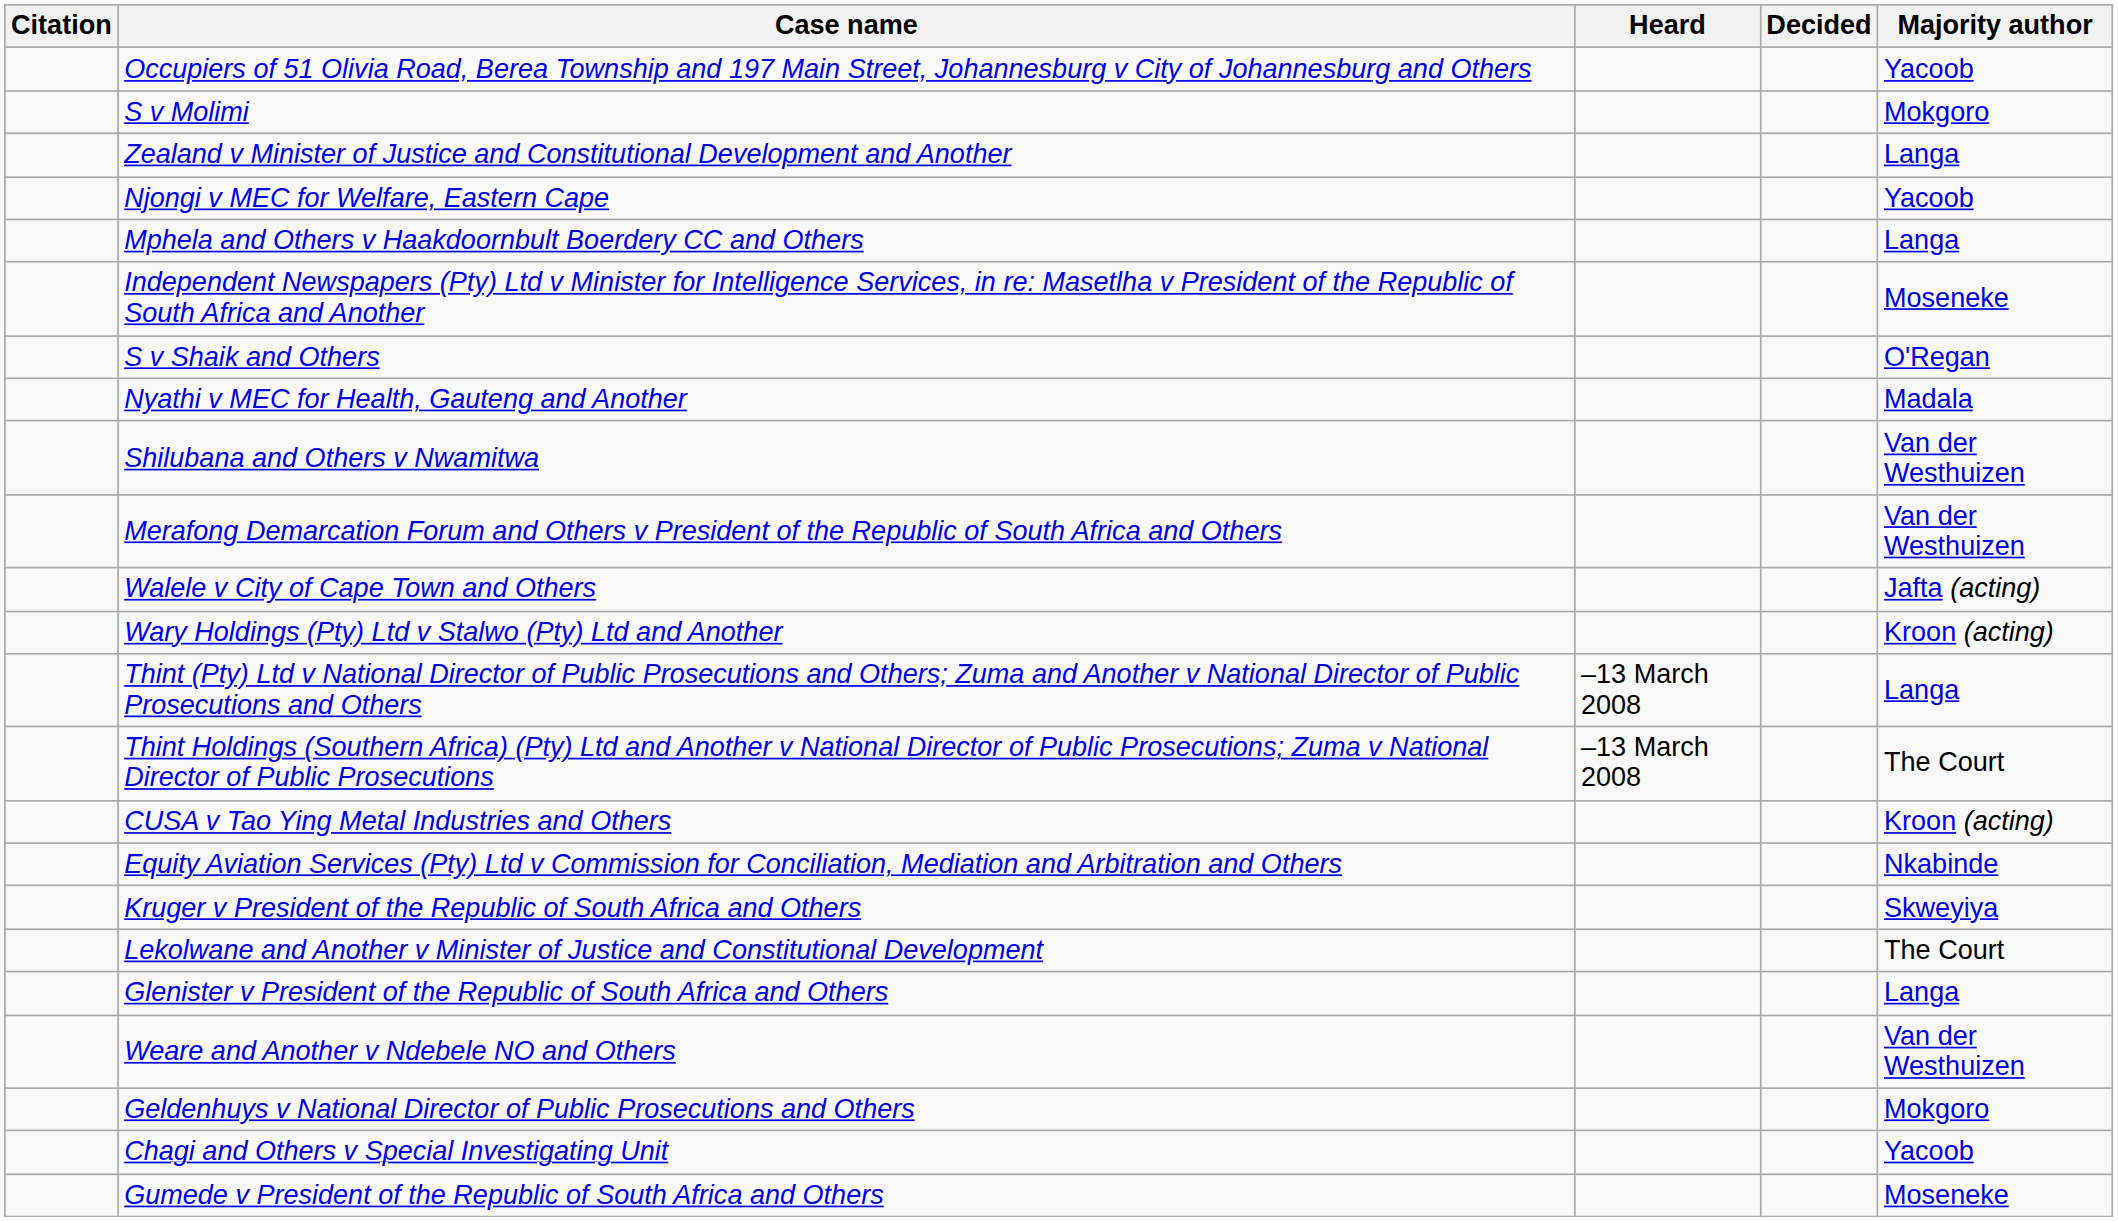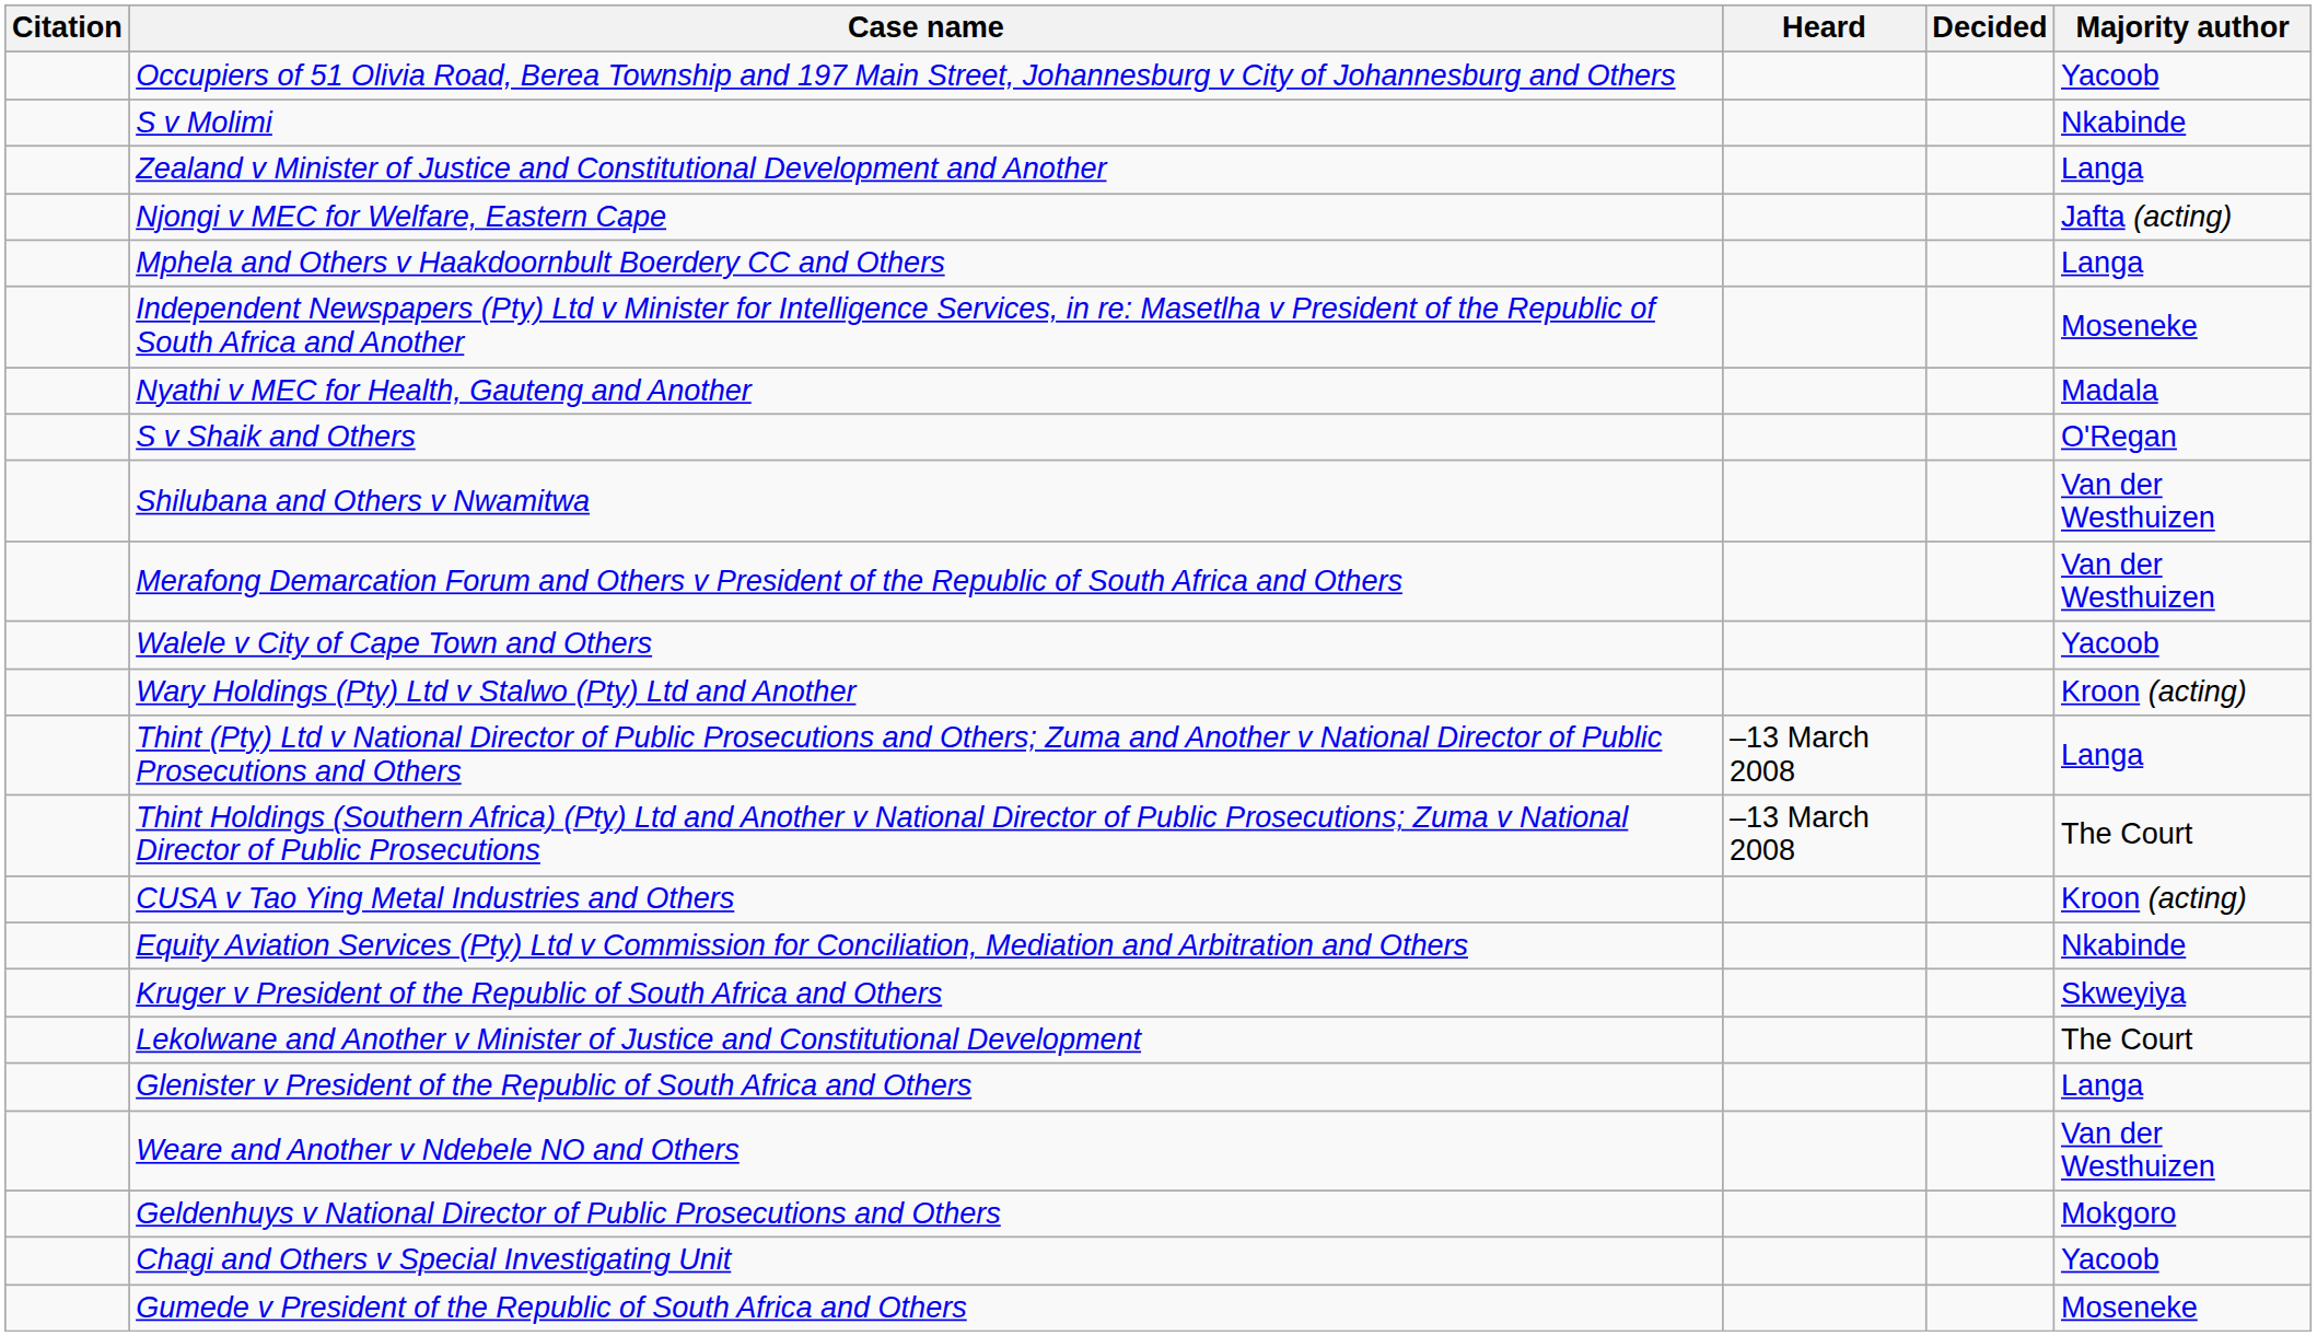 <table class="wikitable sortable static-row-numbers">
 <tr>
 <th>Citation</th>
 <th>Case name</th>
 <th>Heard</th>
 <th>Decided</th>
 <th>Majority author</th>
 </tr>
 <tr>
 <td nowrap></td>
 <td><em><a href='#'>Occupiers of 51 Olivia Road, Berea Township and 197 Main Street, Johannesburg v City of Johannesburg and Others</a></em></td>
 <td></td>
 <td></td>
 <td><a href='#'>Yacoob</a></td>
 </tr>
 <tr>
 <td nowrap></td>
 <td><em><a href='#'>S v Molimi</a></em></td>
 <td></td>
 <td></td>
-<td><a href='#'>Mokgoro</a></td>
+<td><a href='#'>Nkabinde</a></td>
 </tr>
 <tr>
 <td nowrap></td>
 <td><em><a href='#'>Zealand v Minister of Justice and Constitutional Development and Another</a></em></td>
 <td></td>
 <td></td>
 <td><a href='#'>Langa</a></td>
 </tr>
 <tr>
 <td nowrap></td>
 <td><em><a href='#'>Njongi v MEC for Welfare, Eastern Cape</a></em></td>
 <td></td>
 <td></td>
-<td><a href='#'>Yacoob</a></td>
+<td><a href='#'>Jafta</a> <em>(acting)</em></td>
 </tr>
 <tr>
 <td nowrap></td>
 <td><em><a href='#'>Mphela and Others v Haakdoornbult Boerdery CC and Others</a></em></td>
 <td></td>
 <td></td>
 <td><a href='#'>Langa</a></td>
 </tr>
 <tr>
 <td nowrap></td>
 <td><em><a href='#'>Independent Newspapers (Pty) Ltd v Minister for Intelligence Services, in re: Masetlha v President of the Republic of South Africa and Another</a></em></td>
 <td></td>
 <td></td>
 <td><a href='#'>Moseneke</a></td>
 </tr>
 <tr>
 <td nowrap></td>
+<td><em><a href='#'>Nyathi v MEC for Health, Gauteng and Another</a></em></td>
+<td></td>
+<td></td>
+<td><a href='#'>Madala</a></td>
+</tr>
+<tr>
+<td nowrap></td>
 <td><em><a href='#'>S v Shaik and Others</a></em></td>
 <td></td>
 <td></td>
 <td><a href='#'>O'Regan</a></td>
-</tr>
-<tr>
-<td nowrap></td>
-<td><em><a href='#'>Nyathi v MEC for Health, Gauteng and Another</a></em></td>
-<td></td>
-<td></td>
-<td><a href='#'>Madala</a></td>
 </tr>
 <tr>
 <td nowrap></td>
 <td><em><a href='#'>Shilubana and Others v Nwamitwa</a></em></td>
 <td></td>
 <td></td>
 <td><a href='#'>Van der Westhuizen</a></td>
 </tr>
 <tr>
 <td nowrap></td>
 <td><em><a href='#'>Merafong Demarcation Forum and Others v President of the Republic of South Africa and Others</a></em></td>
 <td></td>
 <td></td>
 <td><a href='#'>Van der Westhuizen</a></td>
 </tr>
 <tr>
 <td nowrap></td>
 <td><em><a href='#'>Walele v City of Cape Town and Others</a></em></td>
 <td></td>
 <td></td>
-<td><a href='#'>Jafta</a> <em>(acting)</em></td>
+<td><a href='#'>Yacoob</a></td>
 </tr>
 <tr>
 <td nowrap></td>
 <td><em><a href='#'>Wary Holdings (Pty) Ltd v Stalwo (Pty) Ltd and Another</a></em></td>
 <td></td>
 <td></td>
 <td><a href='#'>Kroon</a> <em>(acting)</em></td>
 </tr>
 <tr>
 <td nowrap></td>
 <td><em><a href='#'>Thint (Pty) Ltd v National Director of Public Prosecutions and Others; Zuma and Another v National Director of Public Prosecutions and Others</a></em></td>
 <td>–13 March 2008</td>
 <td></td>
 <td><a href='#'>Langa</a></td>
 </tr>
 <tr>
 <td nowrap></td>
 <td><em><a href='#'>Thint Holdings (Southern Africa) (Pty) Ltd and Another v National Director of Public Prosecutions; Zuma v National Director of Public Prosecutions</a></em></td>
 <td>–13 March 2008</td>
 <td></td>
 <td>The Court</td>
 </tr>
 <tr>
 <td nowrap></td>
 <td><em><a href='#'>CUSA v Tao Ying Metal Industries and Others</a></em></td>
 <td></td>
 <td></td>
 <td><a href='#'>Kroon</a> <em>(acting)</em></td>
 </tr>
 <tr>
 <td nowrap></td>
 <td><em><a href='#'>Equity Aviation Services (Pty) Ltd v Commission for Conciliation, Mediation and Arbitration and Others</a></em></td>
 <td></td>
 <td></td>
 <td><a href='#'>Nkabinde</a></td>
 </tr>
 <tr>
 <td nowrap></td>
 <td><em><a href='#'>Kruger v President of the Republic of South Africa and Others</a></em></td>
 <td></td>
 <td></td>
 <td><a href='#'>Skweyiya</a></td>
 </tr>
 <tr>
 <td nowrap></td>
 <td><em><a href='#'>Lekolwane and Another v Minister of Justice and Constitutional Development</a></em></td>
 <td></td>
 <td></td>
 <td>The Court</td>
 </tr>
 <tr>
 <td nowrap></td>
 <td><em><a href='#'>Glenister v President of the Republic of South Africa and Others</a></em></td>
 <td></td>
 <td></td>
 <td><a href='#'>Langa</a></td>
 </tr>
 <tr>
 <td nowrap></td>
 <td><em><a href='#'>Weare and Another v Ndebele NO and Others</a></em></td>
 <td></td>
 <td></td>
 <td><a href='#'>Van der Westhuizen</a></td>
 </tr>
 <tr>
 <td nowrap></td>
 <td><em><a href='#'>Geldenhuys v National Director of Public Prosecutions and Others</a></em></td>
 <td></td>
 <td></td>
 <td><a href='#'>Mokgoro</a></td>
 </tr>
 <tr>
 <td nowrap></td>
 <td><em><a href='#'>Chagi and Others v Special Investigating Unit</a></em></td>
 <td></td>
 <td></td>
 <td><a href='#'>Yacoob</a></td>
 </tr>
 <tr>
 <td nowrap></td>
 <td><em><a href='#'>Gumede v President of the Republic of South Africa and Others</a></em></td>
 <td></td>
 <td></td>
 <td><a href='#'>Moseneke</a></td>
 </tr>
 </table>
